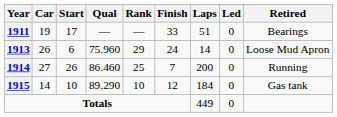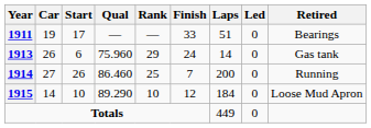 <table class="wikitable" style="text-align:center">
 <tr>
 <th>Year</th>
 <th>Car</th>
 <th>Start</th>
 <th>Qual</th>
 <th>Rank</th>
 <th>Finish</th>
 <th>Laps</th>
 <th>Led</th>
 <th>Retired</th>
 </tr>
 <tr>
 <th><a href='#'>1911</a></th>
 <td>19</td>
 <td>17</td>
 <td>—</td>
 <td>—</td>
 <td>33</td>
 <td>51</td>
 <td>0</td>
 <td>Bearings</td>
 </tr>
 <tr>
 <th><a href='#'>1913</a></th>
 <td>26</td>
 <td>6</td>
 <td>75.960</td>
 <td>29</td>
 <td>24</td>
 <td>14</td>
 <td>0</td>
-<td>Loose Mud Apron</td>
+<td>Gas tank</td>
 </tr>
 <tr>
 <th><a href='#'>1914</a></th>
 <td>27</td>
 <td>26</td>
 <td>86.460</td>
 <td>25</td>
 <td>7</td>
 <td>200</td>
 <td>0</td>
 <td>Running</td>
 </tr>
 <tr>
 <th><a href='#'>1915</a></th>
 <td>14</td>
 <td>10</td>
 <td>89.290</td>
 <td>10</td>
 <td>12</td>
 <td>184</td>
 <td>0</td>
-<td>Gas tank</td>
+<td>Loose Mud Apron</td>
 </tr>
 <tr>
 <td colspan=6><strong>Totals</strong></td>
 <td>449</td>
 <td>0</td>
 <td></td>
 </tr>
 </table>
